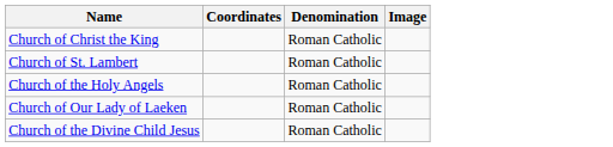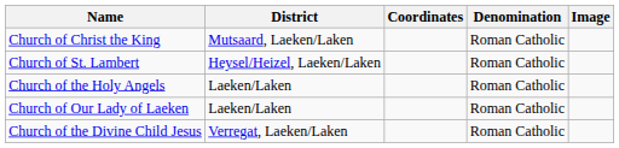 <table class="wikitable sortable">
 <tr>
 <th>Name</th>
+<th>District</th>
 <th>Coordinates</th>
 <th>Denomination</th>
 <th>Image</th>
 </tr>
 <tr>
 <td><a href='#'>Church of Christ the King</a></td>
+<td><a href='#'>Mutsaard</a>, Laeken/Laken</td>
 <td></td>
 <td>Roman Catholic</td>
 <td></td>
 </tr>
 <tr>
 <td><a href='#'>Church of St. Lambert</a></td>
+<td><a href='#'>Heysel/Heizel</a>, Laeken/Laken</td>
 <td></td>
 <td>Roman Catholic</td>
 <td></td>
 </tr>
 <tr>
 <td><a href='#'>Church of the Holy Angels</a></td>
+<td>Laeken/Laken</td>
 <td></td>
 <td>Roman Catholic</td>
 <td></td>
 </tr>
 <tr>
 <td><a href='#'>Church of Our Lady of Laeken</a></td>
+<td>Laeken/Laken</td>
 <td></td>
 <td>Roman Catholic</td>
 <td></td>
 </tr>
 <tr>
 <td><a href='#'>Church of the Divine Child Jesus</a></td>
+<td><a href='#'>Verregat</a>, Laeken/Laken</td>
 <td></td>
 <td>Roman Catholic</td>
 <td></td>
 </tr>
 </table>
